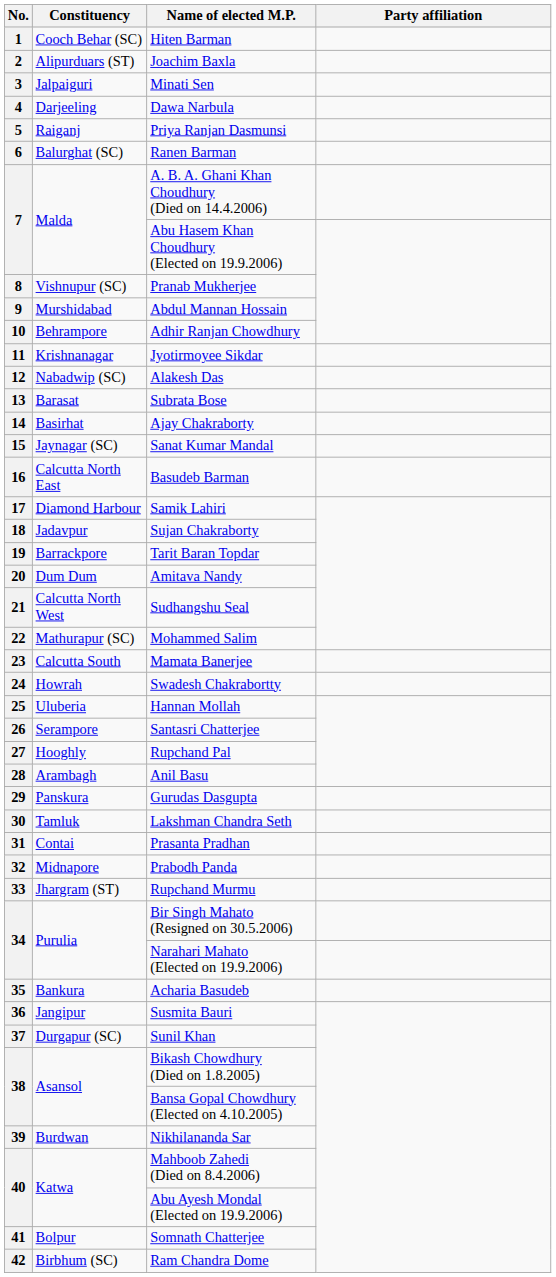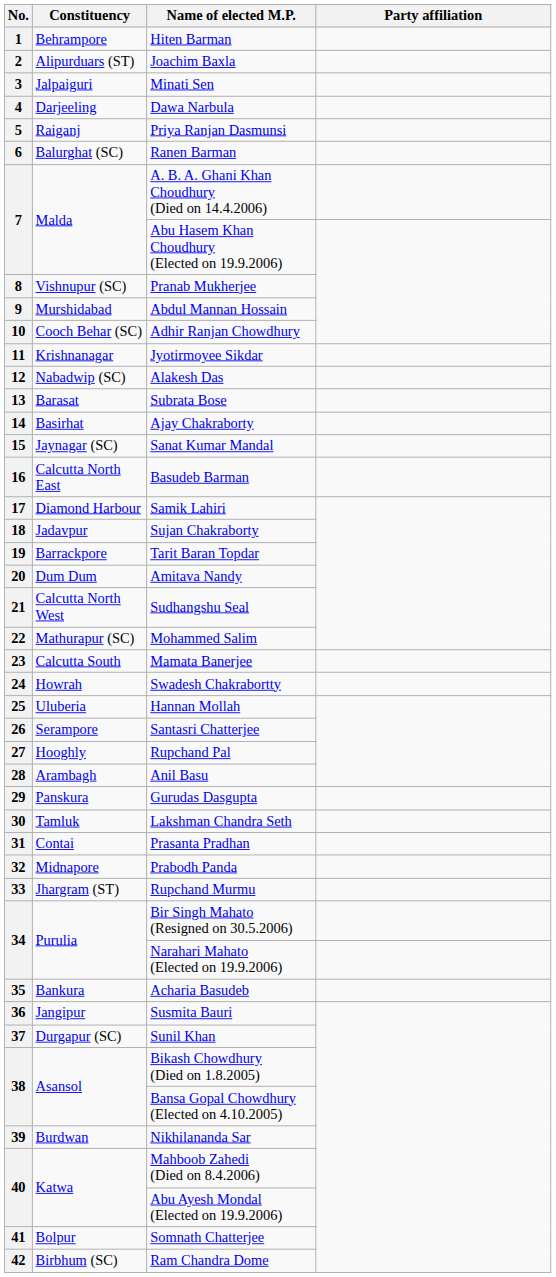 <table class="wikitable">
 <tr style="background:#ccc; text-align:center;">
 <th>No.</th>
 <th style="width:120px">Constituency</th>
 <th style="width:180px">Name of elected M.P.</th>
 <th colspan="2" style="width:18em">Party affiliation</th>
 </tr>
 <tr>
 <th>1</th>
-<td><a href='#'>Cooch Behar</a> (SC)</td>
+<td><a href='#'>Behrampore</a></td>
 <td><a href='#'>Hiten Barman</a></td>
 <td></td>
 </tr>
 <tr>
 <th>2</th>
 <td><a href='#'>Alipurduars</a> (ST)</td>
 <td><a href='#'>Joachim Baxla</a></td>
 <td></td>
 </tr>
 <tr>
 <th>3</th>
 <td><a href='#'>Jalpaiguri</a></td>
 <td><a href='#'>Minati Sen</a></td>
 <td></td>
 </tr>
 <tr>
 <th>4</th>
 <td><a href='#'>Darjeeling</a></td>
 <td><a href='#'>Dawa Narbula</a></td>
 <td></td>
 </tr>
 <tr>
 <th>5</th>
 <td><a href='#'>Raiganj</a></td>
 <td><a href='#'>Priya Ranjan Dasmunsi</a></td>
 </tr>
 <tr>
 <th>6</th>
 <td><a href='#'>Balurghat</a> (SC)</td>
 <td><a href='#'>Ranen Barman</a></td>
 <td></td>
 </tr>
 <tr>
 <th rowspan="2">7</th>
 <td rowspan="2"><a href='#'>Malda</a></td>
 <td><a href='#'>A. B. A. Ghani Khan Choudhury</a><br>(Died on 14.4.2006)</td>
 <td></td>
 </tr>
 <tr>
 <td><a href='#'>Abu Hasem Khan Choudhury</a><br>(Elected on 19.9.2006)</td>
 </tr>
 <tr>
 <th>8</th>
 <td><a href='#'>Vishnupur</a> (SC)</td>
 <td><a href='#'>Pranab Mukherjee</a></td>
 </tr>
 <tr>
 <th>9</th>
 <td><a href='#'>Murshidabad</a></td>
 <td><a href='#'>Abdul Mannan Hossain</a></td>
 </tr>
 <tr>
 <th>10</th>
-<td><a href='#'>Behrampore</a></td>
+<td><a href='#'>Cooch Behar</a> (SC)</td>
 <td><a href='#'>Adhir Ranjan Chowdhury</a></td>
 </tr>
 <tr>
 <th>11</th>
 <td><a href='#'>Krishnanagar</a></td>
 <td><a href='#'>Jyotirmoyee Sikdar</a></td>
 <td></td>
 </tr>
 <tr>
 <th>12</th>
 <td><a href='#'>Nabadwip</a> (SC)</td>
 <td><a href='#'>Alakesh Das</a></td>
 </tr>
 <tr>
 <th>13</th>
 <td><a href='#'>Barasat</a></td>
 <td><a href='#'>Subrata Bose</a></td>
 <td></td>
 </tr>
 <tr>
 <th>14</th>
 <td><a href='#'>Basirhat</a></td>
 <td><a href='#'>Ajay Chakraborty</a></td>
 <td></td>
 </tr>
 <tr>
 <th>15</th>
 <td><a href='#'>Jaynagar</a> (SC)</td>
 <td><a href='#'>Sanat Kumar Mandal</a></td>
 <td></td>
 </tr>
 <tr>
 <th>16</th>
 <td><a href='#'>Calcutta North East</a></td>
 <td><a href='#'>Basudeb Barman</a></td>
 <td></td>
 </tr>
 <tr>
 <th>17</th>
 <td><a href='#'>Diamond Harbour</a></td>
 <td><a href='#'>Samik Lahiri</a></td>
 </tr>
 <tr>
 <th>18</th>
 <td><a href='#'>Jadavpur</a></td>
 <td><a href='#'>Sujan Chakraborty</a></td>
 </tr>
 <tr>
 <th>19</th>
 <td><a href='#'>Barrackpore</a></td>
 <td><a href='#'>Tarit Baran Topdar</a></td>
 </tr>
 <tr>
 <th>20</th>
 <td><a href='#'>Dum Dum</a></td>
 <td><a href='#'>Amitava Nandy</a></td>
 </tr>
 <tr>
 <th>21</th>
 <td><a href='#'>Calcutta North West</a></td>
 <td><a href='#'>Sudhangshu Seal</a></td>
 </tr>
 <tr>
 <th>22</th>
 <td><a href='#'>Mathurapur</a> (SC)</td>
 <td><a href='#'>Mohammed Salim</a></td>
 </tr>
 <tr>
 <th>23</th>
 <td><a href='#'>Calcutta South</a></td>
 <td><a href='#'>Mamata Banerjee</a></td>
 <td></td>
 </tr>
 <tr>
 <th>24</th>
 <td><a href='#'>Howrah</a></td>
 <td><a href='#'>Swadesh Chakrabortty</a></td>
 <td></td>
 </tr>
 <tr>
 <th>25</th>
 <td><a href='#'>Uluberia</a></td>
 <td><a href='#'>Hannan Mollah</a></td>
 </tr>
 <tr>
 <th>26</th>
 <td><a href='#'>Serampore</a></td>
 <td><a href='#'>Santasri Chatterjee</a></td>
 </tr>
 <tr>
 <th>27</th>
 <td><a href='#'>Hooghly</a></td>
 <td><a href='#'>Rupchand Pal</a></td>
 </tr>
 <tr>
 <th>28</th>
 <td><a href='#'>Arambagh</a></td>
 <td><a href='#'>Anil Basu</a></td>
 </tr>
 <tr>
 <th>29</th>
 <td><a href='#'>Panskura</a></td>
 <td><a href='#'>Gurudas Dasgupta</a></td>
 <td></td>
 </tr>
 <tr>
 <th>30</th>
 <td><a href='#'>Tamluk</a></td>
 <td><a href='#'>Lakshman Chandra Seth</a></td>
 <td></td>
 </tr>
 <tr>
 <th>31</th>
 <td><a href='#'>Contai</a></td>
 <td><a href='#'>Prasanta Pradhan</a></td>
 </tr>
 <tr>
 <th>32</th>
 <td><a href='#'>Midnapore</a></td>
 <td><a href='#'>Prabodh Panda</a></td>
 <td></td>
 </tr>
 <tr>
 <th>33</th>
 <td><a href='#'>Jhargram</a> (ST)</td>
 <td><a href='#'>Rupchand Murmu</a></td>
 <td></td>
 </tr>
 <tr>
 <th rowspan="2">34</th>
 <td rowspan="2"><a href='#'>Purulia</a></td>
 <td><a href='#'>Bir Singh Mahato</a><br>(Resigned on 30.5.2006)</td>
 <td></td>
 </tr>
 <tr>
 <td><a href='#'>Narahari Mahato</a><br>(Elected on 19.9.2006)</td>
 </tr>
 <tr>
 <th>35</th>
 <td><a href='#'>Bankura</a></td>
 <td><a href='#'>Acharia Basudeb</a></td>
 <td></td>
 </tr>
 <tr>
 <th>36</th>
 <td><a href='#'>Jangipur</a></td>
 <td><a href='#'>Susmita Bauri</a></td>
 </tr>
 <tr>
 <th>37</th>
 <td><a href='#'>Durgapur</a> (SC)</td>
 <td><a href='#'>Sunil Khan</a></td>
 </tr>
 <tr>
 <th rowspan="2">38</th>
 <td rowspan="2"><a href='#'>Asansol</a></td>
 <td><a href='#'>Bikash Chowdhury</a><br>(Died on 1.8.2005)</td>
 </tr>
 <tr>
 <td><a href='#'>Bansa Gopal Chowdhury</a><br>(Elected on 4.10.2005)</td>
 </tr>
 <tr>
 <th>39</th>
 <td><a href='#'>Burdwan</a></td>
 <td><a href='#'>Nikhilananda Sar</a></td>
 </tr>
 <tr>
 <th rowspan="2">40</th>
 <td rowspan="2"><a href='#'>Katwa</a></td>
 <td><a href='#'>Mahboob Zahedi</a><br>(Died on 8.4.2006)</td>
 </tr>
 <tr>
 <td><a href='#'>Abu Ayesh Mondal</a><br>(Elected on 19.9.2006)</td>
 </tr>
 <tr>
 <th>41</th>
 <td><a href='#'>Bolpur</a></td>
 <td><a href='#'>Somnath Chatterjee</a></td>
 </tr>
 <tr>
 <th>42</th>
 <td><a href='#'>Birbhum</a> (SC)</td>
 <td><a href='#'>Ram Chandra Dome</a></td>
 </tr>
 </table>
